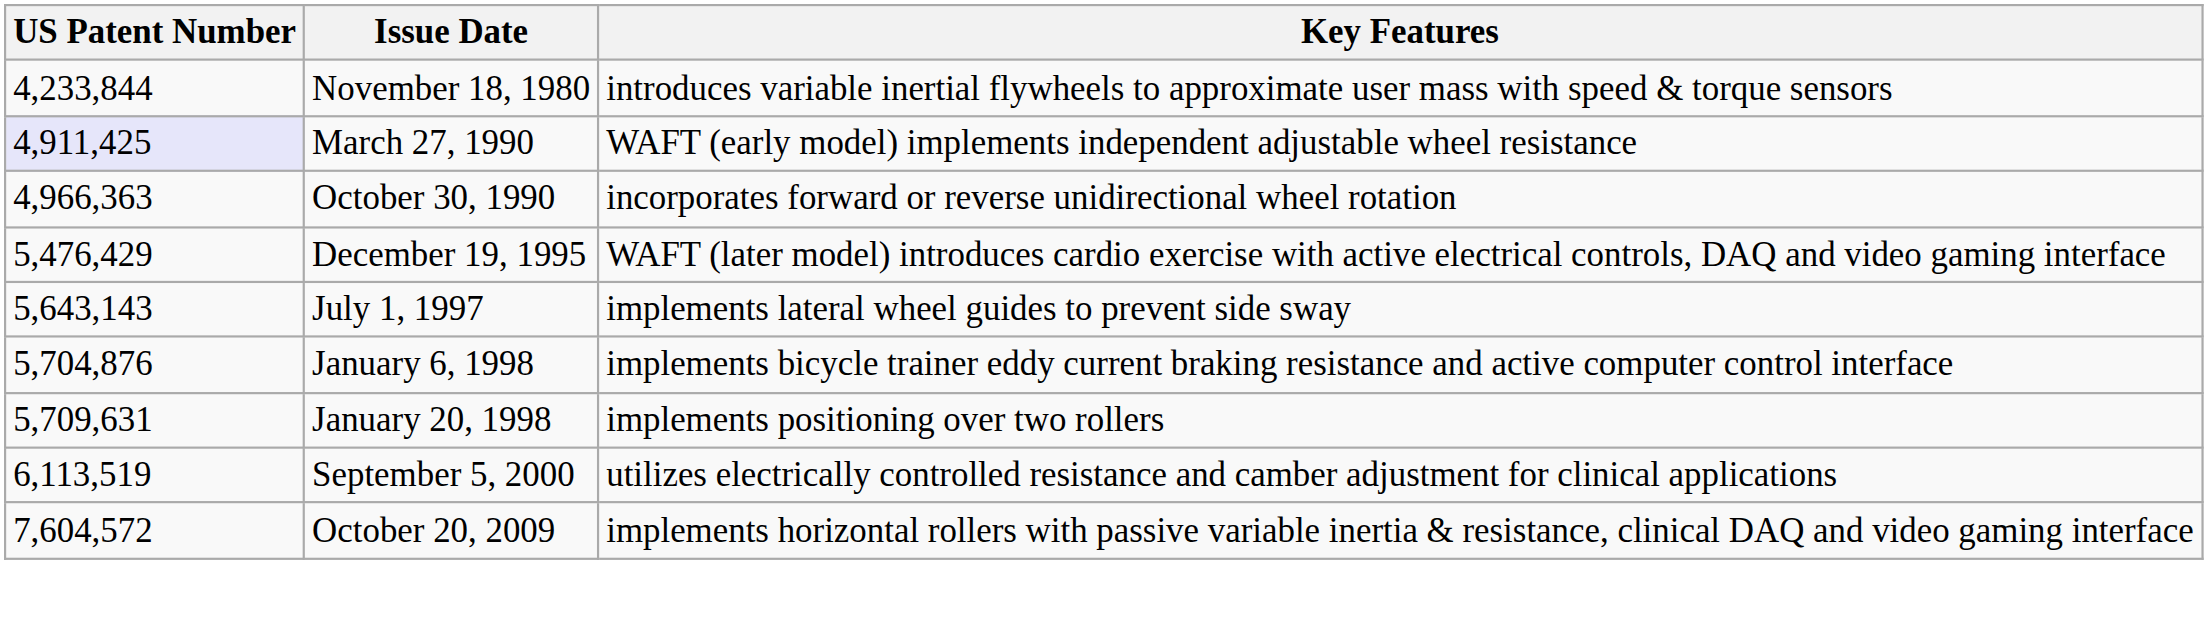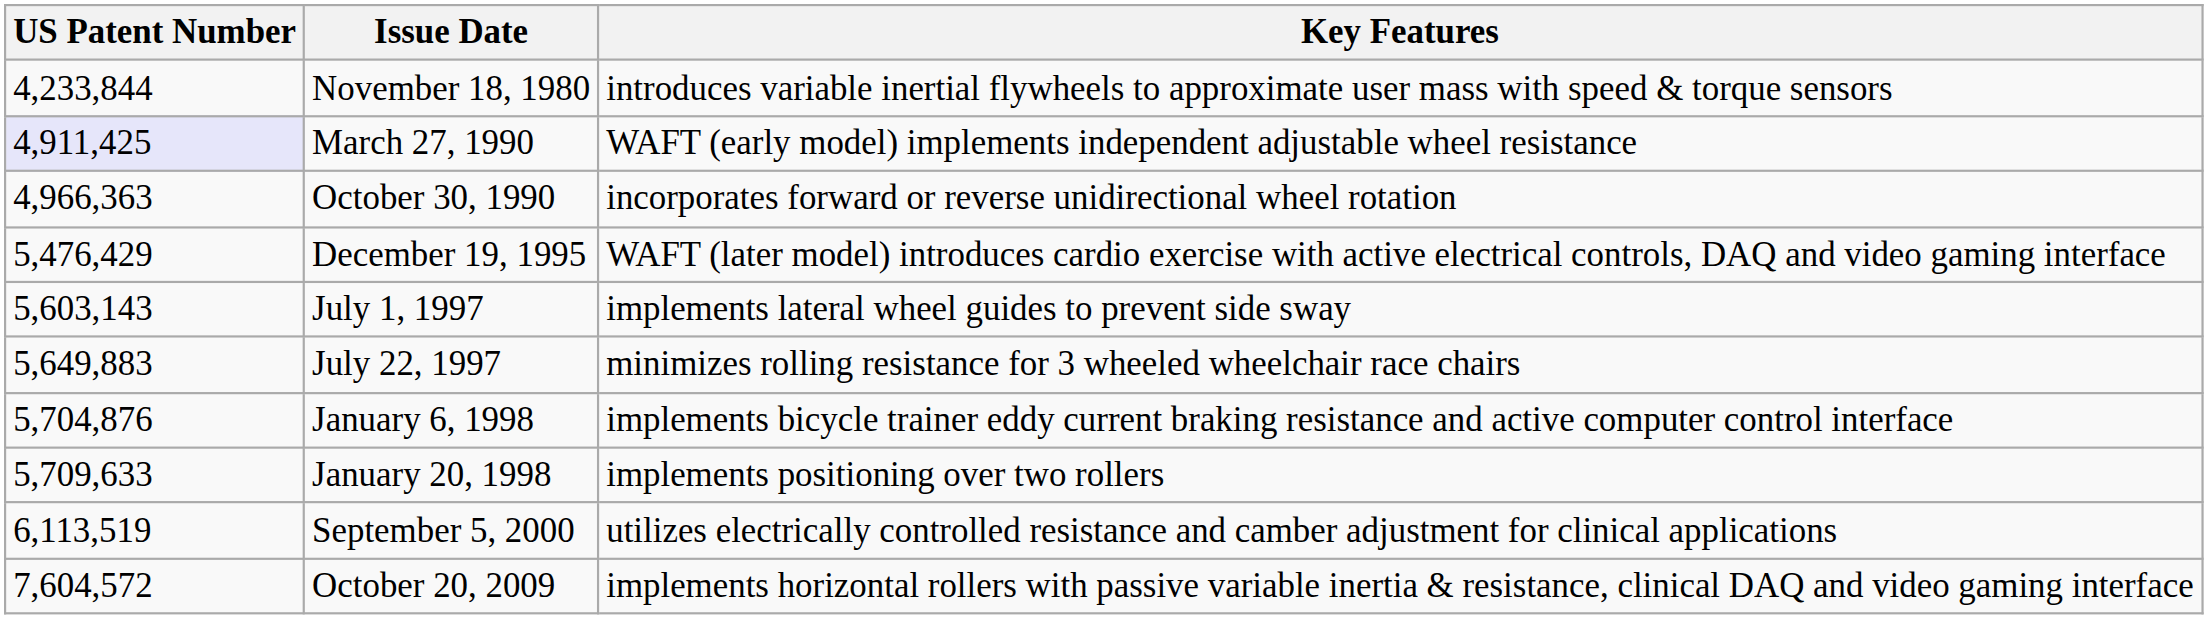 <table class="wikitable">
 <tr>
 <th>US Patent Number</th>
 <th>Issue Date</th>
 <th>Key Features</th>
 </tr>
 <tr>
 <td>4,233,844</td>
 <td>November 18, 1980</td>
 <td>introduces variable inertial flywheels to approximate user mass with speed & torque sensors</td>
 </tr>
 <tr>
 <td style="background: lavender;">4,911,425</td>
 <td>March 27, 1990</td>
 <td>WAFT (early model) implements independent adjustable wheel resistance</td>
 </tr>
 <tr>
 <td>4,966,363</td>
 <td>October 30, 1990</td>
 <td>incorporates forward or reverse unidirectional wheel rotation</td>
 </tr>
 <tr>
 <td>5,476,429</td>
 <td>December 19, 1995</td>
 <td>WAFT (later model) introduces cardio exercise with active electrical controls, DAQ and video gaming interface</td>
 </tr>
 <tr>
-<td>5,643,143</td>
+<td>5,603,143</td>
 <td>July 1, 1997</td>
 <td>implements lateral wheel guides to prevent side sway</td>
+</tr>
+<tr>
+<td>5,649,883</td>
+<td>July 22, 1997</td>
+<td>minimizes rolling resistance for 3 wheeled wheelchair race chairs</td>
 </tr>
 <tr>
 <td>5,704,876</td>
 <td>January 6, 1998</td>
 <td>implements bicycle trainer eddy current braking resistance and active computer control interface</td>
 </tr>
 <tr>
-<td>5,709,631</td>
+<td>5,709,633</td>
 <td>January 20, 1998</td>
 <td>implements positioning over two rollers</td>
 </tr>
 <tr>
 <td>6,113,519</td>
 <td>September 5, 2000</td>
 <td>utilizes electrically controlled resistance and camber adjustment for clinical applications</td>
 </tr>
 <tr>
 <td>7,604,572</td>
 <td>October 20, 2009</td>
 <td>implements horizontal rollers with passive variable inertia & resistance, clinical DAQ and video gaming interface</td>
 </tr>
 </table>
